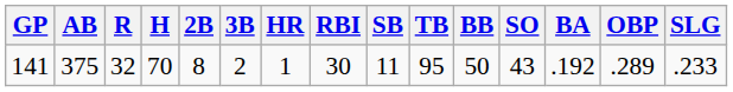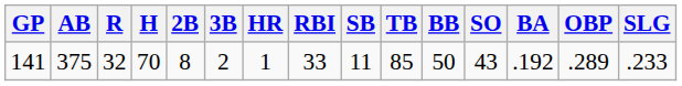 <table class="wikitable">
 <tr>
 <th><a href='#'>GP</a></th>
 <th><a href='#'>AB</a></th>
 <th><a href='#'>R</a></th>
 <th><a href='#'>H</a></th>
 <th><a href='#'>2B</a></th>
 <th><a href='#'>3B</a></th>
 <th><a href='#'>HR</a></th>
 <th><a href='#'>RBI</a></th>
 <th><a href='#'>SB</a></th>
 <th><a href='#'>TB</a></th>
 <th><a href='#'>BB</a></th>
 <th><a href='#'>SO</a></th>
 <th><a href='#'>BA</a></th>
 <th><a href='#'>OBP</a></th>
 <th><a href='#'>SLG</a></th>
 </tr>
 <tr align=center>
 <td>141</td>
 <td>375</td>
 <td>32</td>
 <td>70</td>
 <td>8</td>
 <td>2</td>
 <td>1</td>
-<td>30</td>
+<td>33</td>
 <td>11</td>
-<td>95</td>
+<td>85</td>
 <td>50</td>
 <td>43</td>
 <td>.192</td>
 <td>.289</td>
 <td>.233</td>
 </tr>
 </table>
